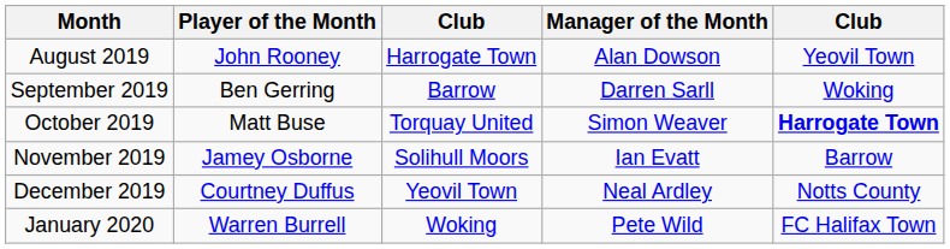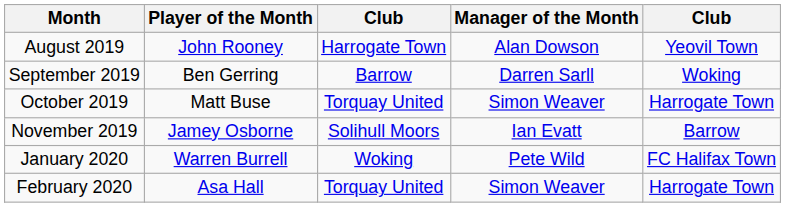 <table class=wikitable style="text-align:center">
 <tr>
 <th>Month</th>
 <th>Player of the Month</th>
 <th>Club</th>
 <th>Manager of the Month</th>
 <th>Club</th>
 </tr>
 <tr>
 <td>August 2019</td>
 <td><a href='#'>John Rooney</a></td>
 <td><a href='#'>Harrogate Town</a></td>
 <td><a href='#'>Alan Dowson</a></td>
 <td><a href='#'>Yeovil Town</a></td>
 </tr>
 <tr>
 <td>September 2019</td>
 <td>Ben Gerring</td>
 <td><a href='#'>Barrow</a></td>
 <td><a href='#'>Darren Sarll</a></td>
 <td><a href='#'>Woking</a></td>
 </tr>
 <tr>
 <td>October 2019</td>
 <td>Matt Buse</td>
 <td><a href='#'>Torquay United</a></td>
 <td><a href='#'>Simon Weaver</a></td>
-<td><strong><a href='#'>Harrogate Town</a></strong></td>
+<td><a href='#'>Harrogate Town</a></td>
 </tr>
 <tr>
 <td>November 2019</td>
 <td><a href='#'>Jamey Osborne</a></td>
 <td><a href='#'>Solihull Moors</a></td>
 <td><a href='#'>Ian Evatt</a></td>
 <td><a href='#'>Barrow</a></td>
 </tr>
 <tr>
-<td>December 2019</td>
-<td><a href='#'>Courtney Duffus</a></td>
-<td><a href='#'>Yeovil Town</a></td>
-<td><a href='#'>Neal Ardley</a></td>
-<td><a href='#'>Notts County</a></td>
-</tr>
-<tr>
 <td>January 2020</td>
 <td><a href='#'>Warren Burrell</a></td>
 <td><a href='#'>Woking</a></td>
 <td><a href='#'>Pete Wild</a></td>
 <td><a href='#'>FC Halifax Town</a></td>
 </tr>
+<tr>
+<td>February 2020</td>
+<td><a href='#'>Asa Hall</a></td>
+<td><a href='#'>Torquay United</a></td>
+<td><a href='#'>Simon Weaver</a></td>
+<td><a href='#'>Harrogate Town</a></td>
+</tr>
 </table>
